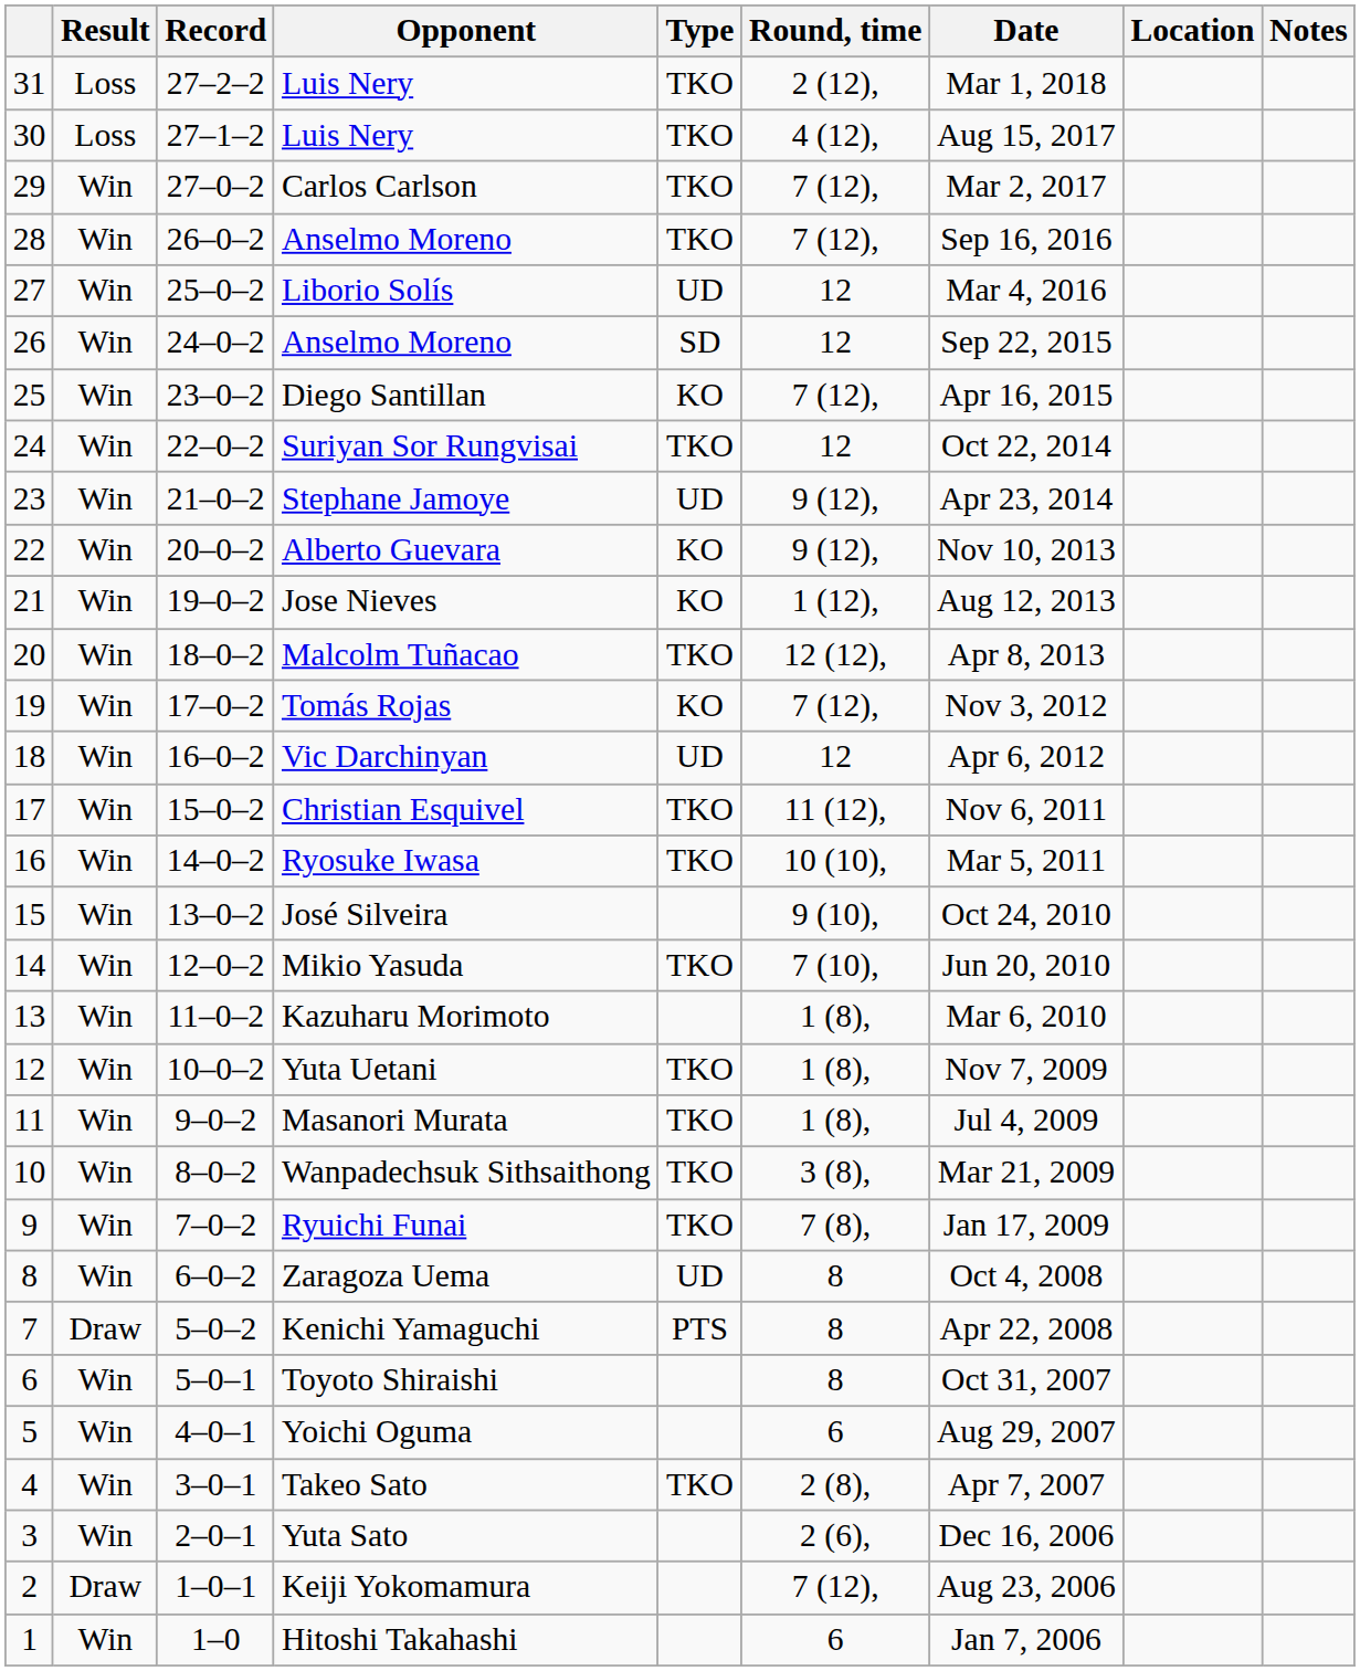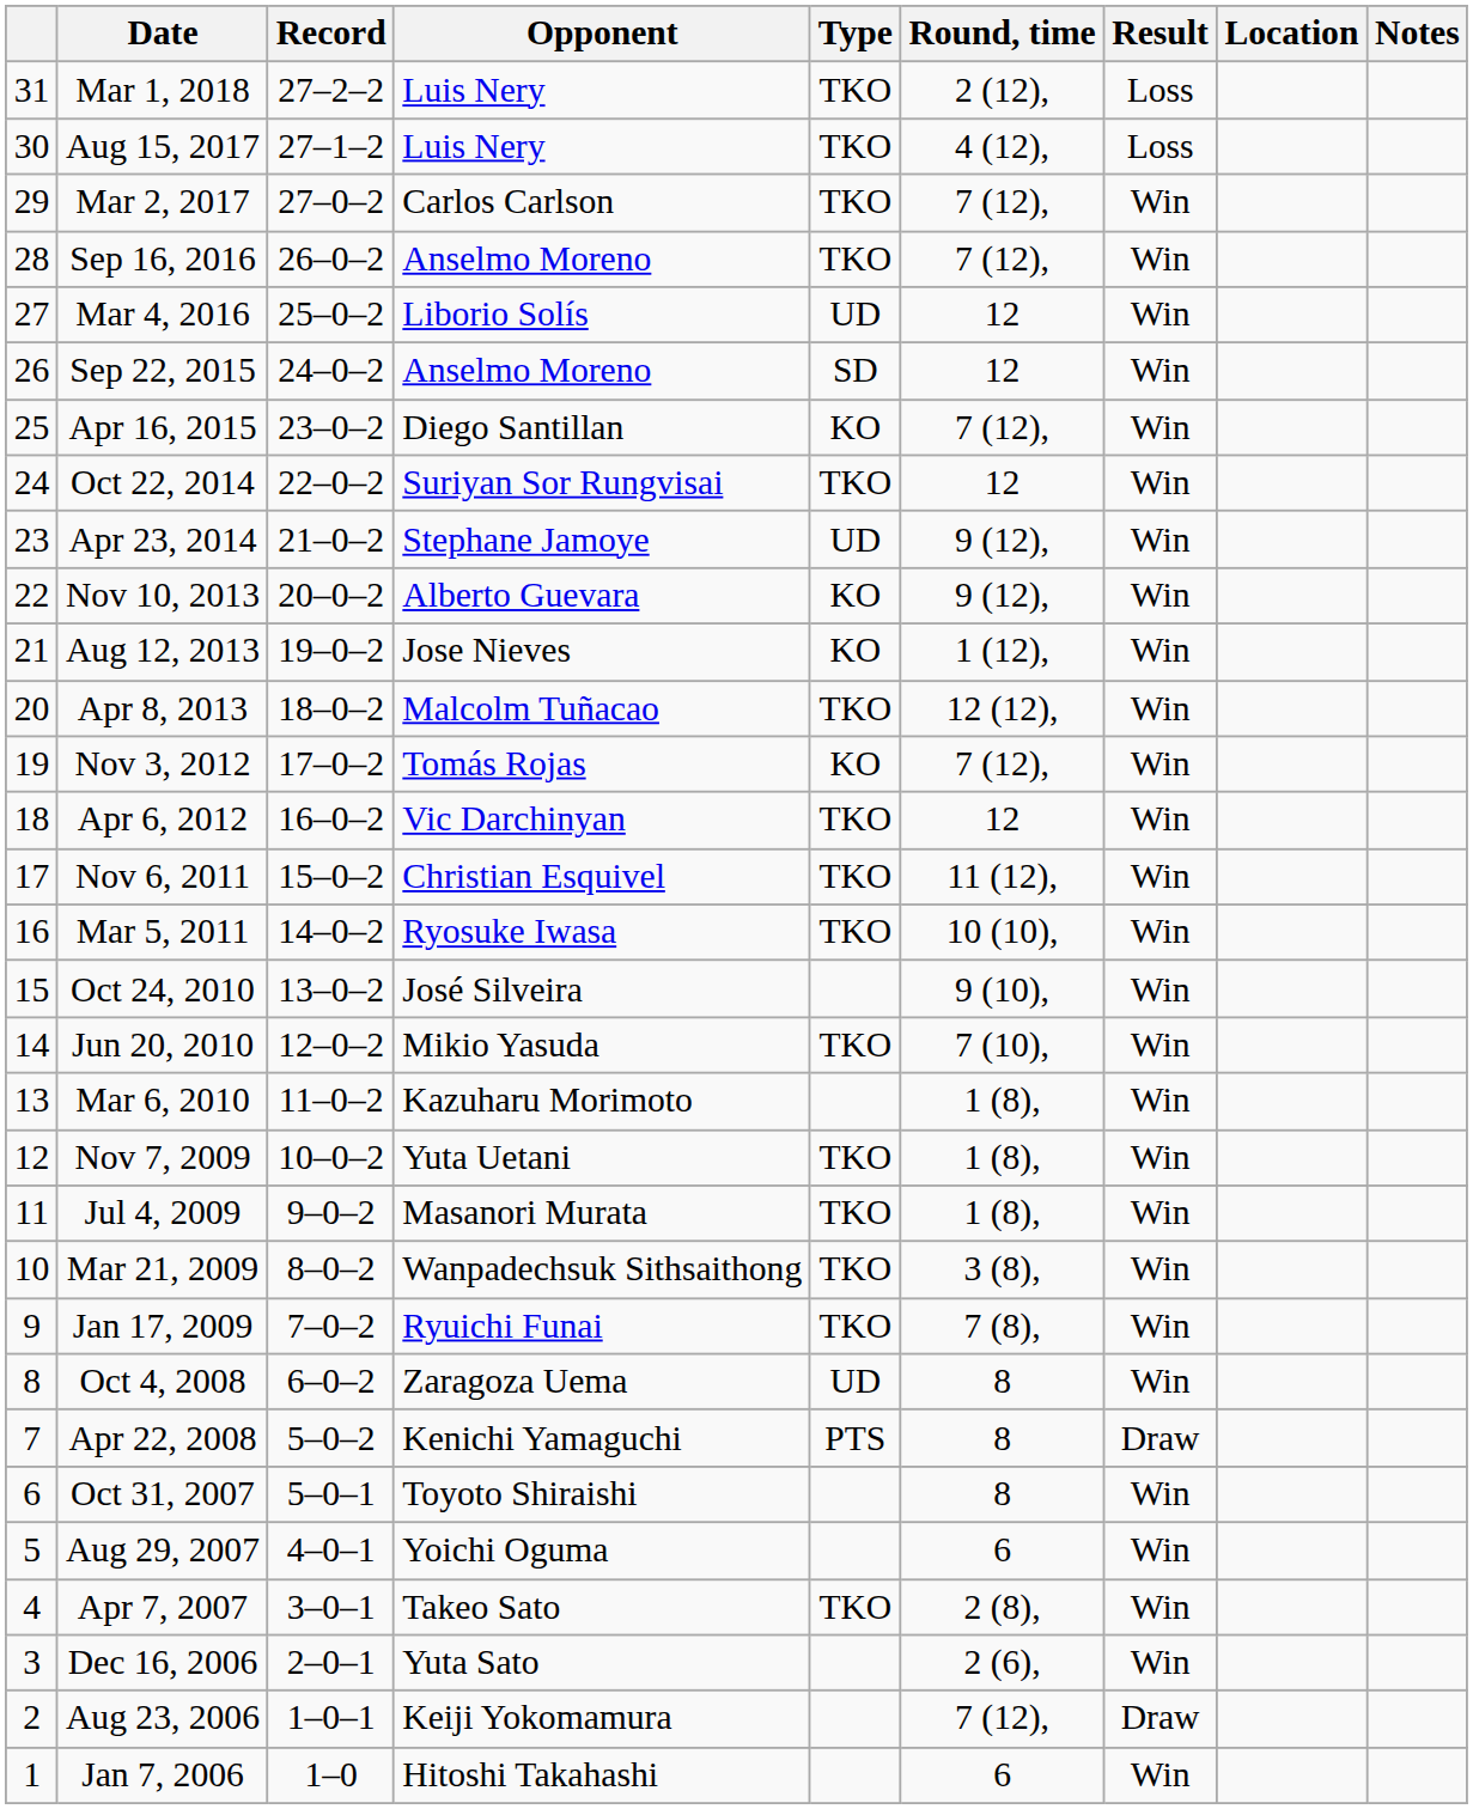 <table class=wikitable style=text-align:center>
 <tr>
 <th></th>
-<th>Result</th>
+<th>Date</th>
 <th>Record</th>
 <th>Opponent</th>
 <th>Type</th>
 <th>Round, time</th>
-<th>Date</th>
+<th>Result</th>
 <th>Location</th>
 <th>Notes</th>
 </tr>
 <tr>
 <td>31</td>
-<td>Loss</td>
+<td>Mar 1, 2018</td>
 <td>27–2–2</td>
 <td align=left><a href='#'>Luis Nery</a></td>
 <td>TKO</td>
 <td>2 (12), </td>
-<td>Mar 1, 2018</td>
+<td>Loss</td>
 <td align=left></td>
 <td align=left></td>
 </tr>
 <tr>
 <td>30</td>
-<td>Loss</td>
+<td>Aug 15, 2017</td>
 <td>27–1–2</td>
 <td align=left><a href='#'>Luis Nery</a></td>
 <td>TKO</td>
 <td>4 (12), </td>
-<td>Aug 15, 2017</td>
+<td>Loss</td>
 <td align=left></td>
 <td align=left></td>
 </tr>
 <tr>
 <td>29</td>
-<td>Win</td>
+<td>Mar 2, 2017</td>
 <td>27–0–2</td>
 <td align=left>Carlos Carlson</td>
 <td>TKO</td>
 <td>7 (12), </td>
-<td>Mar 2, 2017</td>
+<td>Win</td>
 <td align=left></td>
 <td align=left></td>
 </tr>
 <tr>
 <td>28</td>
-<td>Win</td>
+<td>Sep 16, 2016</td>
 <td>26–0–2</td>
 <td align=left><a href='#'>Anselmo Moreno</a></td>
 <td>TKO</td>
 <td>7 (12), </td>
-<td>Sep 16, 2016</td>
+<td>Win</td>
 <td align=left></td>
 <td align=left></td>
 </tr>
 <tr>
 <td>27</td>
-<td>Win</td>
+<td>Mar 4, 2016</td>
 <td>25–0–2</td>
 <td align=left><a href='#'>Liborio Solís</a></td>
 <td>UD</td>
 <td>12</td>
-<td>Mar 4, 2016</td>
+<td>Win</td>
 <td align=left></td>
 <td align=left></td>
 </tr>
 <tr>
 <td>26</td>
-<td>Win</td>
+<td>Sep 22, 2015</td>
 <td>24–0–2</td>
 <td align=left><a href='#'>Anselmo Moreno</a></td>
 <td>SD</td>
 <td>12</td>
-<td>Sep 22, 2015</td>
+<td>Win</td>
 <td align=left></td>
 <td align=left></td>
 </tr>
 <tr>
 <td>25</td>
-<td>Win</td>
+<td>Apr 16, 2015</td>
 <td>23–0–2</td>
 <td align=left>Diego Santillan</td>
 <td>KO</td>
 <td>7 (12), </td>
-<td>Apr 16, 2015</td>
+<td>Win</td>
 <td align=left></td>
 <td align=left></td>
 </tr>
 <tr>
 <td>24</td>
-<td>Win</td>
+<td>Oct 22, 2014</td>
 <td>22–0–2</td>
 <td align=left><a href='#'>Suriyan Sor Rungvisai</a></td>
 <td>TKO</td>
 <td>12</td>
-<td>Oct 22, 2014</td>
+<td>Win</td>
 <td align=left></td>
 <td align=left></td>
 </tr>
 <tr>
 <td>23</td>
-<td>Win</td>
+<td>Apr 23, 2014</td>
 <td>21–0–2</td>
 <td align=left><a href='#'>Stephane Jamoye</a></td>
 <td>UD</td>
 <td>9 (12), </td>
-<td>Apr 23, 2014</td>
+<td>Win</td>
 <td align=left></td>
 <td align=left></td>
 </tr>
 <tr>
 <td>22</td>
-<td>Win</td>
+<td>Nov 10, 2013</td>
 <td>20–0–2</td>
 <td align=left><a href='#'>Alberto Guevara</a></td>
 <td>KO</td>
 <td>9 (12), </td>
-<td>Nov 10, 2013</td>
+<td>Win</td>
 <td align=left></td>
 <td align=left></td>
 </tr>
 <tr>
 <td>21</td>
-<td>Win</td>
+<td>Aug 12, 2013</td>
 <td>19–0–2</td>
 <td align=left>Jose Nieves</td>
 <td>KO</td>
 <td>1 (12), </td>
-<td>Aug 12, 2013</td>
+<td>Win</td>
 <td align=left></td>
 <td align=left></td>
 </tr>
 <tr>
 <td>20</td>
-<td>Win</td>
+<td>Apr 8, 2013</td>
 <td>18–0–2</td>
 <td align=left><a href='#'>Malcolm Tuñacao</a></td>
 <td>TKO</td>
 <td>12 (12), </td>
-<td>Apr 8, 2013</td>
+<td>Win</td>
 <td align=left></td>
 <td align=left></td>
 </tr>
 <tr>
 <td>19</td>
-<td>Win</td>
+<td>Nov 3, 2012</td>
 <td>17–0–2</td>
 <td align=left><a href='#'>Tomás Rojas</a></td>
 <td>KO</td>
 <td>7 (12), </td>
-<td>Nov 3, 2012</td>
+<td>Win</td>
 <td align=left></td>
 <td align=left></td>
 </tr>
 <tr>
 <td>18</td>
-<td>Win</td>
+<td>Apr 6, 2012</td>
 <td>16–0–2</td>
 <td align=left><a href='#'>Vic Darchinyan</a></td>
-<td>UD</td>
+<td>TKO</td>
 <td>12</td>
-<td>Apr 6, 2012</td>
+<td>Win</td>
 <td align=left></td>
 <td align=left></td>
 </tr>
 <tr>
 <td>17</td>
-<td>Win</td>
+<td>Nov 6, 2011</td>
 <td>15–0–2</td>
 <td align=left><a href='#'>Christian Esquivel</a></td>
 <td>TKO</td>
 <td>11 (12), </td>
-<td>Nov 6, 2011</td>
+<td>Win</td>
 <td align=left></td>
 <td align=left></td>
 </tr>
 <tr>
 <td>16</td>
-<td>Win</td>
+<td>Mar 5, 2011</td>
 <td>14–0–2</td>
 <td align=left><a href='#'>Ryosuke Iwasa</a></td>
 <td>TKO</td>
 <td>10 (10), </td>
-<td>Mar 5, 2011</td>
+<td>Win</td>
 <td align=left></td>
 <td align=left></td>
 </tr>
 <tr>
 <td>15</td>
-<td>Win</td>
+<td>Oct 24, 2010</td>
 <td>13–0–2</td>
 <td align=left>José Silveira</td>
 <td></td>
 <td>9 (10), </td>
-<td>Oct 24, 2010</td>
+<td>Win</td>
 <td align=left></td>
 <td align=left></td>
 </tr>
 <tr>
 <td>14</td>
-<td>Win</td>
+<td>Jun 20, 2010</td>
 <td>12–0–2</td>
 <td align=left>Mikio Yasuda</td>
 <td>TKO</td>
 <td>7 (10), </td>
-<td>Jun 20, 2010</td>
+<td>Win</td>
 <td align=left></td>
 <td align=left></td>
 </tr>
 <tr>
 <td>13</td>
-<td>Win</td>
+<td>Mar 6, 2010</td>
 <td>11–0–2</td>
 <td align=left>Kazuharu Morimoto</td>
 <td></td>
 <td>1 (8), </td>
-<td>Mar 6, 2010</td>
+<td>Win</td>
 <td align=left></td>
 <td align=left></td>
 </tr>
 <tr>
 <td>12</td>
-<td>Win</td>
+<td>Nov 7, 2009</td>
 <td>10–0–2</td>
 <td align=left>Yuta Uetani</td>
 <td>TKO</td>
 <td>1 (8), </td>
-<td>Nov 7, 2009</td>
+<td>Win</td>
 <td align=left></td>
 <td align=left></td>
 </tr>
 <tr>
 <td>11</td>
-<td>Win</td>
+<td>Jul 4, 2009</td>
 <td>9–0–2</td>
 <td align=left>Masanori Murata</td>
 <td>TKO</td>
 <td>1 (8), </td>
-<td>Jul 4, 2009</td>
+<td>Win</td>
 <td align=left></td>
 <td align=left></td>
 </tr>
 <tr>
 <td>10</td>
-<td>Win</td>
+<td>Mar 21, 2009</td>
 <td>8–0–2</td>
 <td align=left>Wanpadechsuk Sithsaithong</td>
 <td>TKO</td>
 <td>3 (8), </td>
-<td>Mar 21, 2009</td>
+<td>Win</td>
 <td align=left></td>
 <td align=left></td>
 </tr>
 <tr>
 <td>9</td>
-<td>Win</td>
+<td>Jan 17, 2009</td>
 <td>7–0–2</td>
 <td align=left><a href='#'>Ryuichi Funai</a></td>
 <td>TKO</td>
 <td>7 (8), </td>
-<td>Jan 17, 2009</td>
+<td>Win</td>
 <td align=left></td>
 <td align=left></td>
 </tr>
 <tr>
 <td>8</td>
-<td>Win</td>
+<td>Oct 4, 2008</td>
 <td>6–0–2</td>
 <td align=left>Zaragoza Uema</td>
 <td>UD</td>
 <td>8</td>
-<td>Oct 4, 2008</td>
+<td>Win</td>
 <td align=left></td>
 <td align=left></td>
 </tr>
 <tr>
 <td>7</td>
-<td>Draw</td>
+<td>Apr 22, 2008</td>
 <td>5–0–2</td>
 <td align=left>Kenichi Yamaguchi</td>
 <td>PTS</td>
 <td>8</td>
-<td>Apr 22, 2008</td>
+<td>Draw</td>
 <td align=left></td>
 <td align=left></td>
 </tr>
 <tr>
 <td>6</td>
-<td>Win</td>
+<td>Oct 31, 2007</td>
 <td>5–0–1</td>
 <td align=left>Toyoto Shiraishi</td>
 <td></td>
 <td>8</td>
-<td>Oct 31, 2007</td>
+<td>Win</td>
 <td align=left></td>
 <td align=left></td>
 </tr>
 <tr>
 <td>5</td>
-<td>Win</td>
+<td>Aug 29, 2007</td>
 <td>4–0–1</td>
 <td align=left>Yoichi Oguma</td>
 <td></td>
 <td>6</td>
-<td>Aug 29, 2007</td>
+<td>Win</td>
 <td align=left></td>
 <td align=left></td>
 </tr>
 <tr>
 <td>4</td>
-<td>Win</td>
+<td>Apr 7, 2007</td>
 <td>3–0–1</td>
 <td align=left>Takeo Sato</td>
 <td>TKO</td>
 <td>2 (8), </td>
-<td>Apr 7, 2007</td>
+<td>Win</td>
 <td align=left></td>
 <td align=left></td>
 </tr>
 <tr>
 <td>3</td>
-<td>Win</td>
+<td>Dec 16, 2006</td>
 <td>2–0–1</td>
 <td align=left>Yuta Sato</td>
 <td></td>
 <td>2 (6), </td>
-<td>Dec 16, 2006</td>
+<td>Win</td>
 <td align=left></td>
 <td align=left></td>
 </tr>
 <tr>
 <td>2</td>
-<td>Draw</td>
+<td>Aug 23, 2006</td>
 <td>1–0–1</td>
 <td align=left>Keiji Yokomamura</td>
 <td></td>
 <td>7 (12), </td>
-<td>Aug 23, 2006</td>
+<td>Draw</td>
 <td align=left></td>
 <td align=left></td>
 </tr>
 <tr>
 <td>1</td>
-<td>Win</td>
+<td>Jan 7, 2006</td>
 <td>1–0</td>
 <td align=left>Hitoshi Takahashi</td>
 <td></td>
 <td>6</td>
-<td>Jan 7, 2006</td>
+<td>Win</td>
 <td align=left></td>
 <td align=left></td>
 </tr>
 </table>
